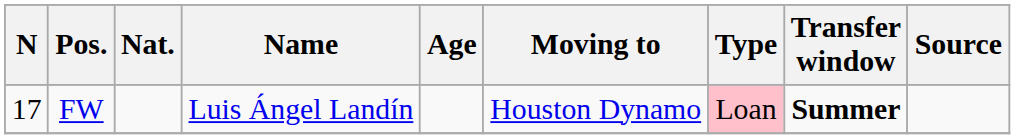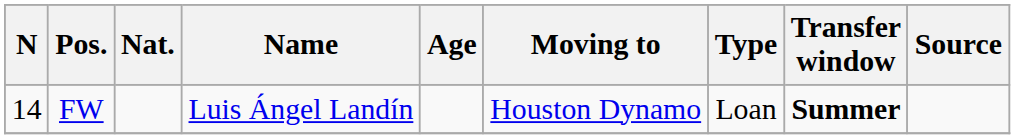 <table class="wikitable sortable" style="text-align:center">
 <tr>
 <th>N</th>
 <th>Pos.</th>
 <th>Nat.</th>
 <th>Name</th>
 <th>Age</th>
 <th>Moving to</th>
 <th>Type</th>
 <th>Transfer<br>window</th>
 <th>Source</th>
 </tr>
 <tr>
-<td>17</td>
+<td>14</td>
 <td><a href='#'>FW</a></td>
 <td></td>
 <td align=left><a href='#'>Luis Ángel Landín</a></td>
 <td></td>
 <td align=left> <a href='#'>Houston Dynamo</a></td>
-<td style="background: pink;">Loan</td>
+<td>Loan</td>
 <td><strong>Summer</strong></td>
 <td></td>
 </tr>
 <tr>
 </tr>
 </table>
